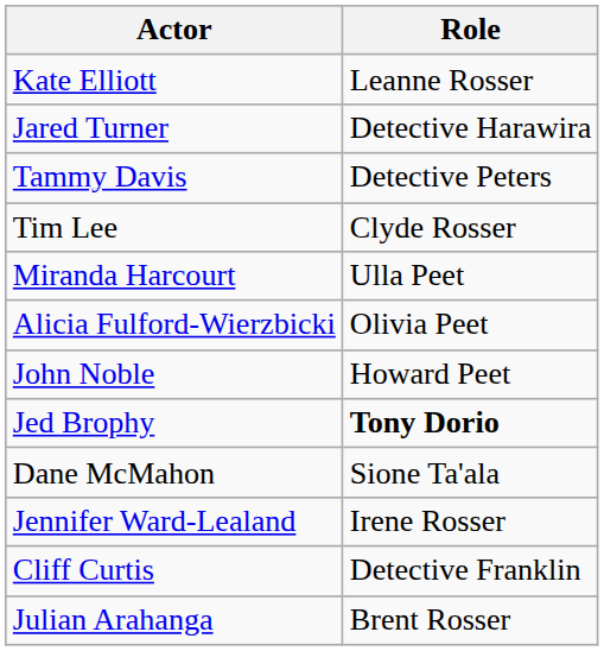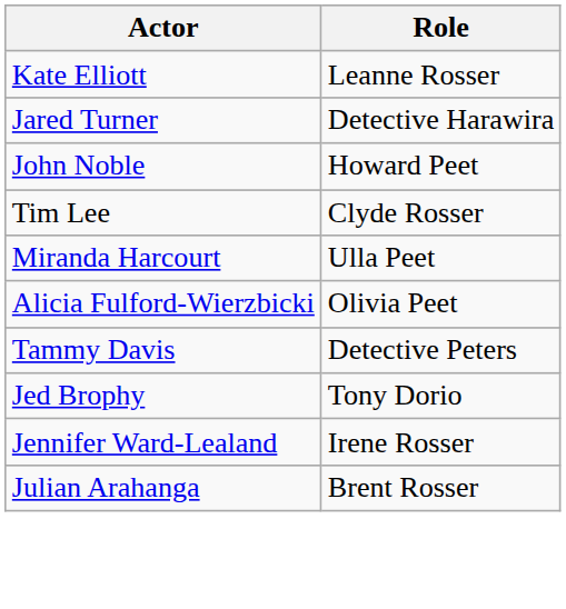 <table class="wikitable">
 <tr>
 <th>Actor</th>
 <th>Role</th>
 </tr>
 <tr>
 <td><a href='#'>Kate Elliott</a></td>
 <td>Leanne Rosser</td>
 </tr>
 <tr>
 <td><a href='#'>Jared Turner</a></td>
 <td>Detective Harawira</td>
 </tr>
 <tr>
-<td><a href='#'>Tammy Davis</a></td>
-<td>Detective Peters</td>
+<td><a href='#'>John Noble</a></td>
+<td>Howard Peet</td>
 </tr>
 <tr>
 <td>Tim Lee</td>
 <td>Clyde Rosser</td>
 </tr>
 <tr>
 <td><a href='#'>Miranda Harcourt</a></td>
 <td>Ulla Peet</td>
 </tr>
 <tr>
 <td><a href='#'>Alicia Fulford-Wierzbicki</a></td>
 <td>Olivia Peet</td>
 </tr>
 <tr>
-<td><a href='#'>John Noble</a></td>
-<td>Howard Peet</td>
+<td><a href='#'>Tammy Davis</a></td>
+<td>Detective Peters</td>
 </tr>
 <tr>
 <td><a href='#'>Jed Brophy</a></td>
-<td><strong>Tony Dorio</strong></td>
-</tr>
-<tr>
-<td>Dane McMahon</td>
-<td>Sione Ta'ala</td>
+<td>Tony Dorio</td>
 </tr>
 <tr>
 <td><a href='#'>Jennifer Ward-Lealand</a></td>
 <td>Irene Rosser</td>
 </tr>
 <tr>
-<td><a href='#'>Cliff Curtis</a></td>
-<td>Detective Franklin</td>
-</tr>
-<tr>
 <td><a href='#'>Julian Arahanga</a></td>
 <td>Brent Rosser</td>
 </tr>
 </table>
